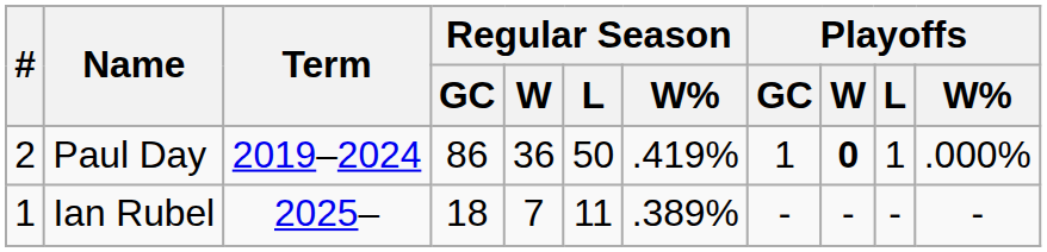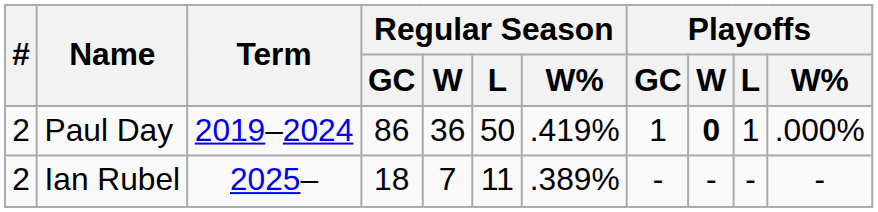 <table class="wikitable" style="text-align:center">
 <tr>
 <th rowspan="2">#</th>
 <th rowspan="2">Name</th>
 <th rowspan="2">Term</th>
 <th colspan="4">Regular Season</th>
 <th colspan="4">Playoffs</th>
 </tr>
 <tr>
 <th>GC</th>
 <th>W</th>
 <th>L</th>
 <th>W%</th>
 <th>GC</th>
 <th>W</th>
 <th>L</th>
 <th>W%</th>
 </tr>
 <tr>
 <td>2</td>
 <td align=left>Paul Day</td>
 <td><a href='#'>2019</a>–<a href='#'>2024</a></td>
 <td>86</td>
 <td>36</td>
 <td>50</td>
 <td>.419%</td>
 <td>1</td>
 <td><strong>0</strong></td>
 <td>1</td>
 <td>.000%</td>
 </tr>
 <tr>
-<td>1</td>
+<td>2</td>
 <td align=left>Ian Rubel</td>
 <td><a href='#'>2025</a>–</td>
 <td>18</td>
 <td>7</td>
 <td>11</td>
 <td>.389%</td>
 <td>-</td>
 <td>-</td>
 <td>-</td>
 <td>-</td>
 </tr>
 </table>
